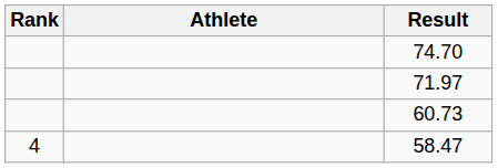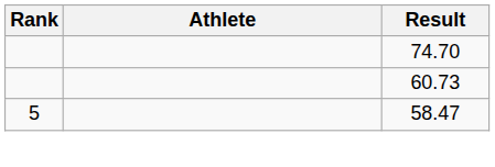 <table class=wikitable style="text-align:center">
 <tr>
 <th width=40>Rank</th>
 <th width=250>Athlete</th>
 <th width=80>Result</th>
 </tr>
 <tr>
 <td></td>
 <td align=left></td>
 <td>74.70</td>
 </tr>
 <tr>
 <td></td>
 <td align=left></td>
-<td>71.97</td>
-</tr>
-<tr>
-<td></td>
-<td align=left></td>
 <td>60.73</td>
 </tr>
 <tr>
-<td>4</td>
+<td>5</td>
 <td align=left></td>
 <td>58.47</td>
 </tr>
 </table>
